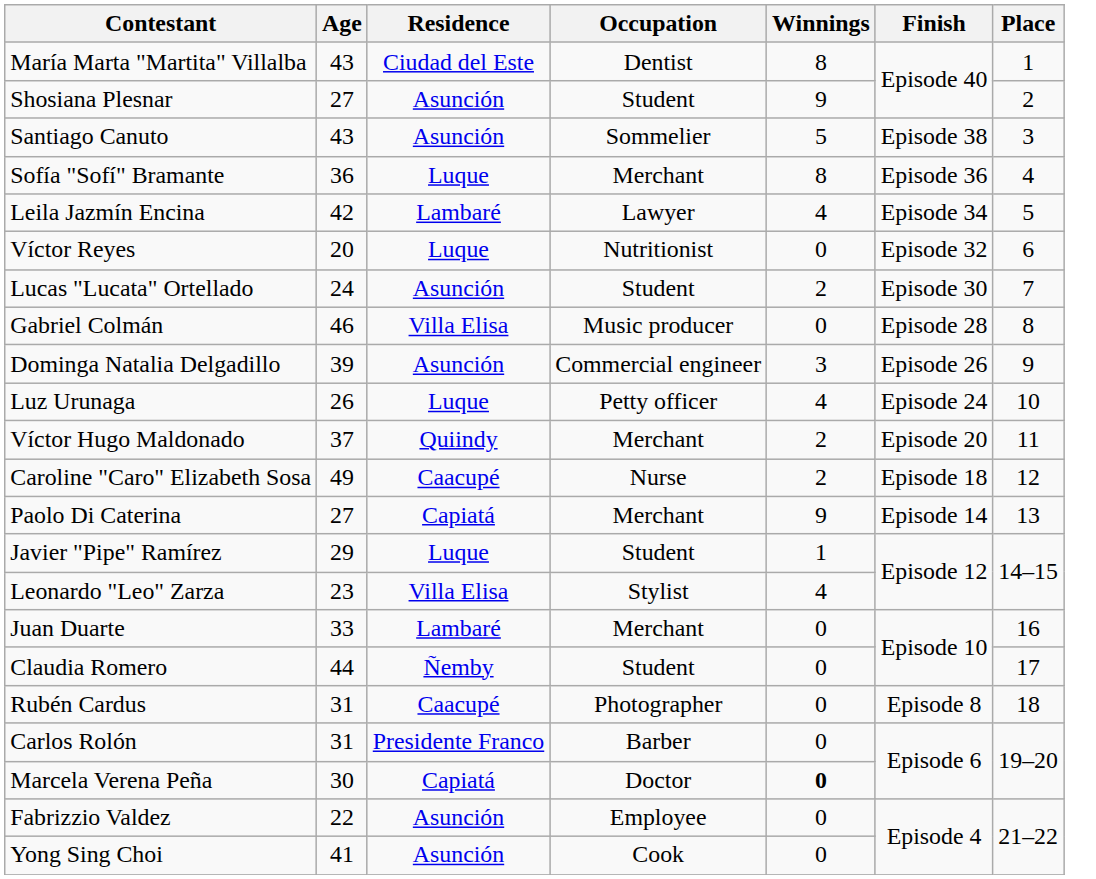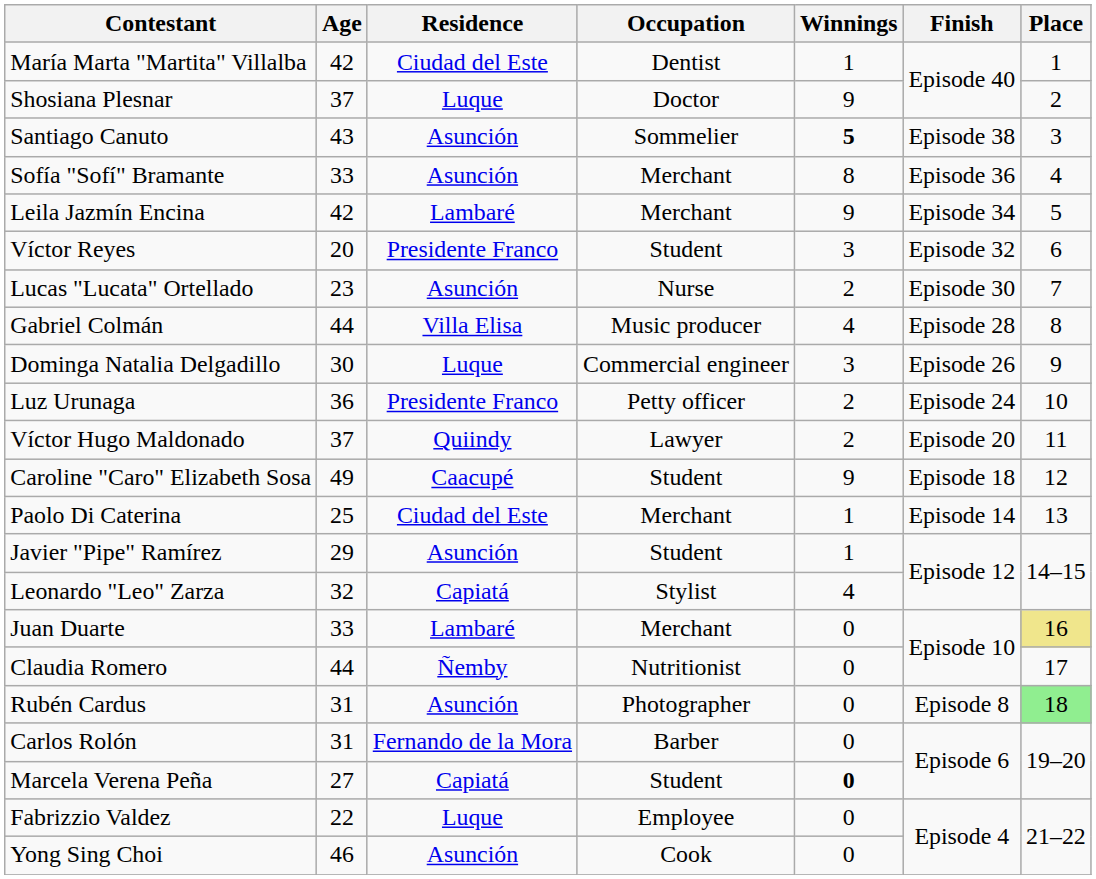 <table class="wikitable sortable" style="text-align:center">
 <tr>
 <th>Contestant</th>
 <th>Age</th>
 <th>Residence</th>
 <th>Occupation</th>
 <th>Winnings</th>
 <th>Finish</th>
 <th>Place</th>
 </tr>
 <tr>
 <td align="left">María Marta "Martita" Villalba</td>
-<td>43</td>
+<td>42</td>
 <td><a href='#'>Ciudad del Este</a></td>
 <td>Dentist</td>
-<td>8</td>
+<td>1</td>
 <td rowspan=2>Episode 40</td>
 <td>1</td>
 </tr>
 <tr>
 <td align="left">Shosiana Plesnar</td>
-<td>27</td>
-<td><a href='#'>Asunción</a></td>
-<td>Student</td>
+<td>37</td>
+<td><a href='#'>Luque</a></td>
+<td>Doctor</td>
 <td>9</td>
 <td>2</td>
 </tr>
 <tr>
 <td align="left">Santiago Canuto</td>
 <td>43</td>
 <td><a href='#'>Asunción</a></td>
 <td>Sommelier</td>
-<td>5</td>
+<td><strong>5</strong></td>
 <td>Episode 38</td>
 <td>3</td>
 </tr>
 <tr>
 <td align="left">Sofía "Sofí" Bramante</td>
-<td>36</td>
-<td><a href='#'>Luque</a></td>
+<td>33</td>
+<td><a href='#'>Asunción</a></td>
 <td>Merchant</td>
 <td>8</td>
 <td>Episode 36</td>
 <td>4</td>
 </tr>
 <tr>
 <td align="left">Leila Jazmín Encina</td>
 <td>42</td>
 <td><a href='#'>Lambaré</a></td>
-<td>Lawyer</td>
-<td>4</td>
+<td>Merchant</td>
+<td>9</td>
 <td>Episode 34</td>
 <td>5</td>
 </tr>
 <tr>
 <td align="left">Víctor Reyes</td>
 <td>20</td>
-<td><a href='#'>Luque</a></td>
-<td>Nutritionist</td>
-<td>0</td>
+<td><a href='#'>Presidente Franco</a></td>
+<td>Student</td>
+<td>3</td>
 <td>Episode 32</td>
 <td>6</td>
 </tr>
 <tr>
 <td align="left">Lucas "Lucata" Ortellado</td>
-<td>24</td>
+<td>23</td>
 <td><a href='#'>Asunción</a></td>
-<td>Student</td>
+<td>Nurse</td>
 <td>2</td>
 <td>Episode 30</td>
 <td>7</td>
 </tr>
 <tr>
 <td align="left">Gabriel Colmán</td>
-<td>46</td>
+<td>44</td>
 <td><a href='#'>Villa Elisa</a></td>
 <td>Music producer</td>
-<td>0</td>
+<td>4</td>
 <td>Episode 28</td>
 <td>8</td>
 </tr>
 <tr>
 <td align="left">Dominga Natalia Delgadillo</td>
-<td>39</td>
-<td><a href='#'>Asunción</a></td>
+<td>30</td>
+<td><a href='#'>Luque</a></td>
 <td>Commercial engineer</td>
 <td>3</td>
 <td>Episode 26</td>
 <td>9</td>
 </tr>
 <tr>
 <td align="left">Luz Urunaga</td>
-<td>26</td>
-<td><a href='#'>Luque</a></td>
+<td>36</td>
+<td><a href='#'>Presidente Franco</a></td>
 <td>Petty officer</td>
-<td>4</td>
+<td>2</td>
 <td>Episode 24</td>
 <td>10</td>
 </tr>
 <tr>
 <td align="left">Víctor Hugo Maldonado</td>
 <td>37</td>
 <td><a href='#'>Quiindy</a></td>
-<td>Merchant</td>
+<td>Lawyer</td>
 <td>2</td>
 <td>Episode 20</td>
 <td>11</td>
 </tr>
 <tr>
 <td align="left">Caroline "Caro" Elizabeth Sosa</td>
 <td>49</td>
 <td><a href='#'>Caacupé</a></td>
-<td>Nurse</td>
-<td>2</td>
+<td>Student</td>
+<td>9</td>
 <td>Episode 18</td>
 <td>12</td>
 </tr>
 <tr>
 <td align="left">Paolo Di Caterina</td>
-<td>27</td>
-<td><a href='#'>Capiatá</a></td>
+<td>25</td>
+<td><a href='#'>Ciudad del Este</a></td>
 <td>Merchant</td>
-<td>9</td>
+<td>1</td>
 <td>Episode 14</td>
 <td>13</td>
 </tr>
 <tr>
 <td align="left">Javier "Pipe" Ramírez</td>
 <td>29</td>
-<td><a href='#'>Luque</a></td>
+<td><a href='#'>Asunción</a></td>
 <td>Student</td>
 <td>1</td>
 <td rowspan=2>Episode 12</td>
 <td rowspan=2>14–15</td>
 </tr>
 <tr>
 <td align="left">Leonardo "Leo" Zarza</td>
-<td>23</td>
-<td><a href='#'>Villa Elisa</a></td>
+<td>32</td>
+<td><a href='#'>Capiatá</a></td>
 <td>Stylist</td>
 <td>4</td>
 </tr>
 <tr>
 <td align="left">Juan Duarte</td>
 <td>33</td>
 <td><a href='#'>Lambaré</a></td>
 <td>Merchant</td>
 <td>0</td>
 <td rowspan=2>Episode 10</td>
-<td>16</td>
+<td style="background: khaki;">16</td>
 </tr>
 <tr>
 <td align="left">Claudia Romero</td>
 <td>44</td>
 <td><a href='#'>Ñemby</a></td>
-<td>Student</td>
+<td>Nutritionist</td>
 <td>0</td>
 <td>17</td>
 </tr>
 <tr>
 <td align="left">Rubén Cardus</td>
 <td>31</td>
-<td><a href='#'>Caacupé</a></td>
+<td><a href='#'>Asunción</a></td>
 <td>Photographer</td>
 <td>0</td>
 <td>Episode 8</td>
-<td>18</td>
+<td style="background: lightgreen;">18</td>
 </tr>
 <tr>
 <td align="left">Carlos Rolón</td>
 <td>31</td>
-<td><a href='#'>Presidente Franco</a></td>
+<td><a href='#'>Fernando de la Mora</a></td>
 <td>Barber</td>
 <td>0</td>
 <td rowspan=2>Episode 6</td>
 <td rowspan=2>19–20</td>
 </tr>
 <tr>
 <td align="left">Marcela Verena Peña</td>
-<td>30</td>
+<td>27</td>
 <td><a href='#'>Capiatá</a></td>
-<td>Doctor</td>
+<td>Student</td>
 <td><strong>0</strong></td>
 </tr>
 <tr>
 <td align="left">Fabrizzio Valdez</td>
 <td>22</td>
-<td><a href='#'>Asunción</a></td>
+<td><a href='#'>Luque</a></td>
 <td>Employee</td>
 <td>0</td>
 <td rowspan=2>Episode 4</td>
 <td rowspan=2>21–22</td>
 </tr>
 <tr>
 <td align="left">Yong Sing Choi</td>
-<td>41</td>
+<td>46</td>
 <td><a href='#'>Asunción</a></td>
 <td>Cook</td>
 <td>0</td>
 </tr>
 </table>
